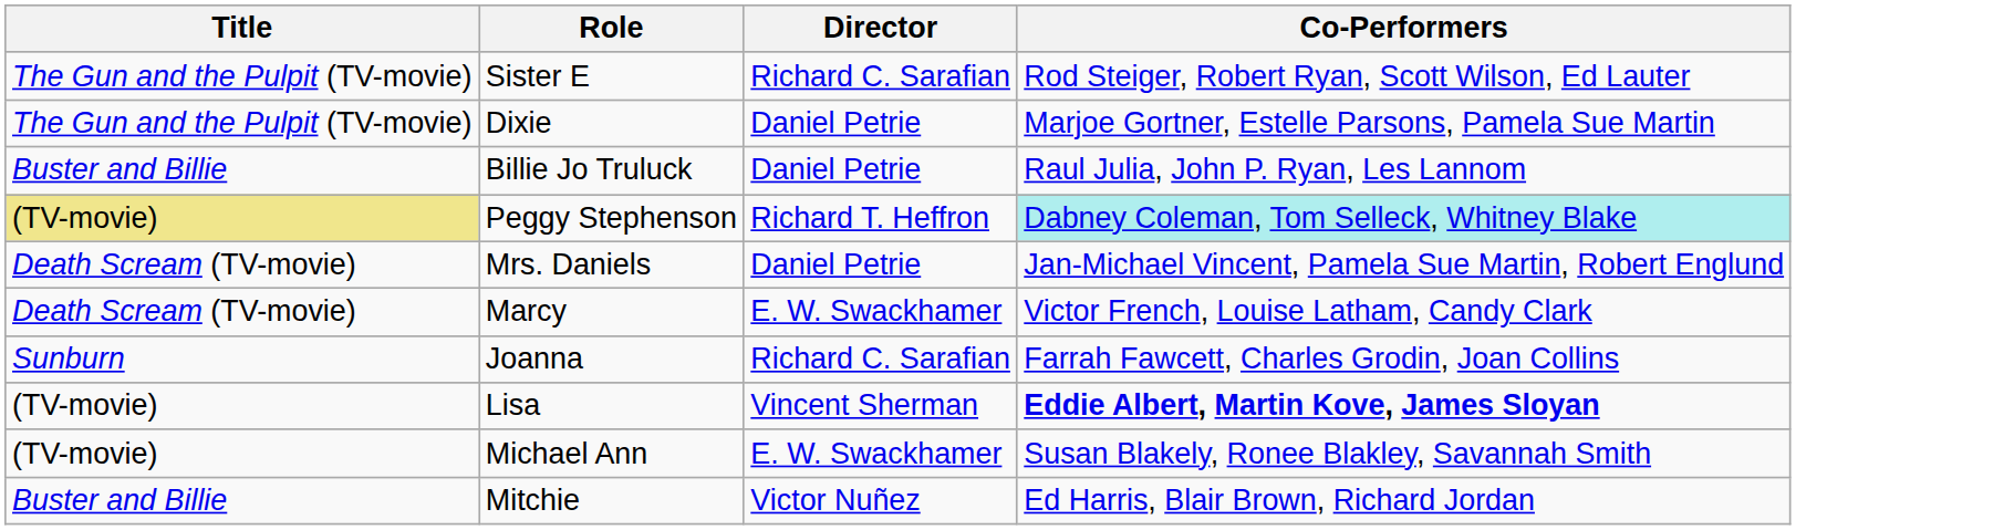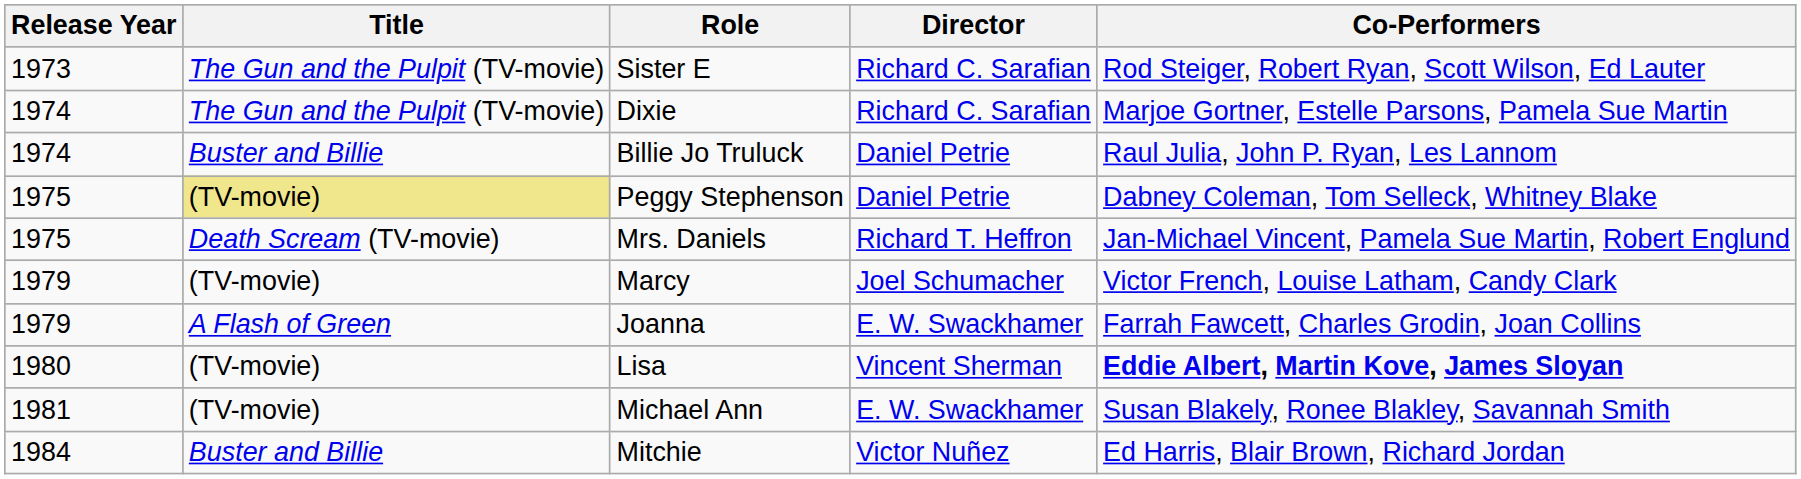 <table class="wikitable">
 <tr>
+<th>Release Year</th>
 <th>Title</th>
 <th>Role</th>
 <th>Director</th>
 <th>Co-Performers</th>
 </tr>
 <tr>
+<td>1973</td>
 <td><em><a href='#'>The Gun and the Pulpit</a></em> (TV-movie)</td>
 <td>Sister E</td>
 <td><a href='#'>Richard C. Sarafian</a></td>
 <td><a href='#'>Rod Steiger</a>, <a href='#'>Robert Ryan</a>, <a href='#'>Scott Wilson</a>, <a href='#'>Ed Lauter</a></td>
 </tr>
 <tr>
+<td>1974</td>
 <td><em><a href='#'>The Gun and the Pulpit</a></em> (TV-movie)</td>
 <td>Dixie</td>
-<td><a href='#'>Daniel Petrie</a></td>
+<td><a href='#'>Richard C. Sarafian</a></td>
 <td><a href='#'>Marjoe Gortner</a>, <a href='#'>Estelle Parsons</a>, <a href='#'>Pamela Sue Martin</a></td>
 </tr>
 <tr>
+<td>1974</td>
 <td><em><a href='#'>Buster and Billie</a></em></td>
 <td>Billie Jo Truluck</td>
 <td><a href='#'>Daniel Petrie</a></td>
 <td><a href='#'>Raul Julia</a>, <a href='#'>John P. Ryan</a>, <a href='#'>Les Lannom</a></td>
 </tr>
 <tr>
+<td>1975</td>
 <td style="background: khaki;"> (TV-movie)</td>
 <td>Peggy Stephenson</td>
-<td><a href='#'>Richard T. Heffron</a></td>
-<td style="background: paleturquoise;"><a href='#'>Dabney Coleman</a>, <a href='#'>Tom Selleck</a>, <a href='#'>Whitney Blake</a></td>
+<td><a href='#'>Daniel Petrie</a></td>
+<td><a href='#'>Dabney Coleman</a>, <a href='#'>Tom Selleck</a>, <a href='#'>Whitney Blake</a></td>
 </tr>
 <tr>
+<td>1975</td>
 <td><em><a href='#'>Death Scream</a></em> (TV-movie)</td>
 <td>Mrs. Daniels</td>
-<td><a href='#'>Daniel Petrie</a></td>
+<td><a href='#'>Richard T. Heffron</a></td>
 <td><a href='#'>Jan-Michael Vincent</a>, <a href='#'>Pamela Sue Martin</a>, <a href='#'>Robert Englund</a></td>
 </tr>
 <tr>
-<td><em><a href='#'>Death Scream</a></em> (TV-movie)</td>
+<td>1979</td>
+<td> (TV-movie)</td>
 <td>Marcy</td>
-<td><a href='#'>E. W. Swackhamer</a></td>
+<td><a href='#'>Joel Schumacher</a></td>
 <td><a href='#'>Victor French</a>, <a href='#'>Louise Latham</a>, <a href='#'>Candy Clark</a></td>
 </tr>
 <tr>
-<td><em><a href='#'>Sunburn</a></em></td>
+<td>1979</td>
+<td><em><a href='#'>A Flash of Green</a></em></td>
 <td>Joanna</td>
-<td><a href='#'>Richard C. Sarafian</a></td>
+<td><a href='#'>E. W. Swackhamer</a></td>
 <td><a href='#'>Farrah Fawcett</a>, <a href='#'>Charles Grodin</a>, <a href='#'>Joan Collins</a></td>
 </tr>
 <tr>
+<td>1980</td>
 <td> (TV-movie)</td>
 <td>Lisa</td>
 <td><a href='#'>Vincent Sherman</a></td>
 <td><strong><a href='#'>Eddie Albert</a>, <a href='#'>Martin Kove</a>, <a href='#'>James Sloyan</a></strong></td>
 </tr>
 <tr>
+<td>1981</td>
 <td> (TV-movie)</td>
 <td>Michael Ann</td>
 <td><a href='#'>E. W. Swackhamer</a></td>
 <td><a href='#'>Susan Blakely</a>, <a href='#'>Ronee Blakley</a>, <a href='#'>Savannah Smith</a></td>
 </tr>
 <tr>
+<td>1984</td>
 <td><em><a href='#'>Buster and Billie</a></em></td>
 <td>Mitchie</td>
 <td><a href='#'>Victor Nuñez</a></td>
 <td><a href='#'>Ed Harris</a>, <a href='#'>Blair Brown</a>, <a href='#'>Richard Jordan</a></td>
 </tr>
 </table>
